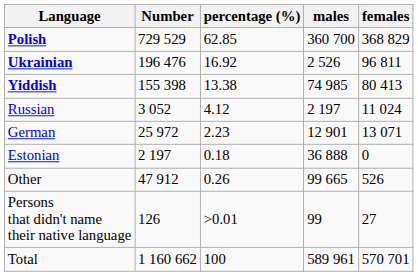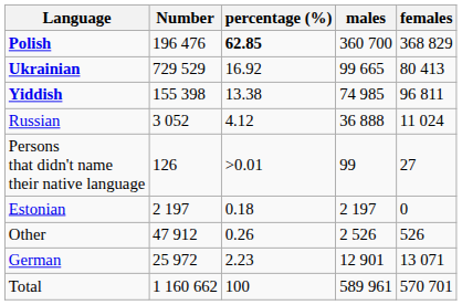 <table align="center" class="wikitable plainlinks TablePager">
 <tr>
 <th>Language</th>
 <th>Number</th>
 <th>percentage (%)</th>
 <th>males</th>
 <th>females</th>
 </tr>
 <tr ---->
 <td><strong><a href='#'>Polish</a></strong></td>
-<td>729 529</td>
-<td>62.85</td>
+<td>196 476</td>
+<td><strong>62.85</strong></td>
 <td>360 700</td>
 <td>368 829</td>
 </tr>
 <tr ---->
 <td><strong><a href='#'>Ukrainian</a></strong></td>
-<td>196 476</td>
+<td>729 529</td>
 <td>16.92</td>
-<td>2 526</td>
-<td>96 811</td>
+<td>99 665</td>
+<td>80 413</td>
 </tr>
 <tr ---->
 <td><strong><a href='#'>Yiddish</a></strong></td>
 <td>155 398</td>
 <td>13.38</td>
 <td>74 985</td>
-<td>80 413</td>
+<td>96 811</td>
 </tr>
 <tr ---->
 <td><a href='#'>Russian</a></td>
 <td>3 052</td>
 <td>4.12</td>
+<td>36 888</td>
+<td>11 024</td>
+</tr>
+<tr ---->
+<td>Persons <br>that didn't name<br> their native language</td>
+<td>126</td>
+<td>>0.01</td>
+<td>99</td>
+<td>27</td>
+</tr>
+<tr ---->
+<td><a href='#'>Estonian</a></td>
 <td>2 197</td>
-<td>11 024</td>
+<td>0.18</td>
+<td>2 197</td>
+<td>0</td>
+</tr>
+<tr ---->
+<td>Other</td>
+<td>47 912</td>
+<td>0.26</td>
+<td>2 526</td>
+<td>526</td>
 </tr>
 <tr ---->
 <td><a href='#'>German</a></td>
 <td>25 972</td>
 <td>2.23</td>
 <td>12 901</td>
 <td>13 071</td>
 </tr>
 <tr ---->
-<td><a href='#'>Estonian</a></td>
-<td>2 197</td>
-<td>0.18</td>
-<td>36 888</td>
-<td>0</td>
-</tr>
-<tr ---->
-<td>Other</td>
-<td>47 912</td>
-<td>0.26</td>
-<td>99 665</td>
-<td>526</td>
-</tr>
-<tr ---->
-<td>Persons <br>that didn't name<br> their native language</td>
-<td>126</td>
-<td>>0.01</td>
-<td>99</td>
-<td>27</td>
-</tr>
-<tr ---->
 <td>Total</td>
 <td>1 160 662</td>
 <td>100</td>
 <td>589 961</td>
 <td>570 701</td>
 </tr>
 </table>
